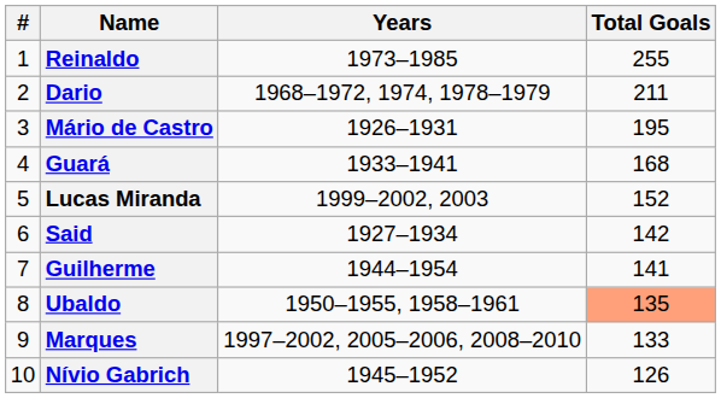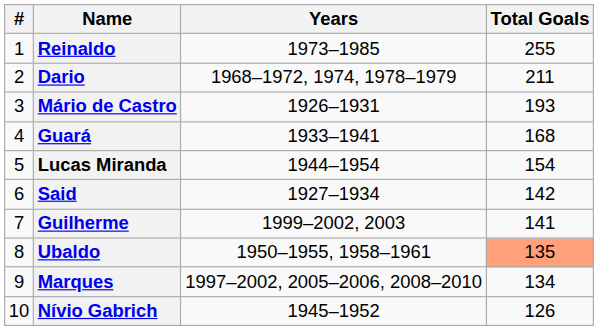 <table class="wikitable sortable plainrowheaders" style="text-align:center;">
 <tr>
 <th>#</th>
 <th>Name</th>
 <th>Years</th>
 <th>Total Goals</th>
 </tr>
 <tr>
 <td style="text-align:center;">1</td>
 <th style="text-align:left;" scope="row"> <a href='#'>Reinaldo</a></th>
 <td>1973–1985</td>
 <td>255</td>
 </tr>
 <tr>
 <td style="text-align:center;">2</td>
 <th style="text-align:left;" scope="row"> <a href='#'>Dario</a></th>
 <td>1968–1972, 1974, 1978–1979</td>
 <td>211</td>
 </tr>
 <tr>
 <td style="text-align:center;">3</td>
 <th style="text-align:left;" scope="row"> <a href='#'>Mário de Castro</a></th>
 <td>1926–1931</td>
-<td>195</td>
+<td>193</td>
 </tr>
 <tr>
 <td style="text-align:center;">4</td>
 <th style="text-align:left;" scope="row"> <a href='#'>Guará</a></th>
 <td>1933–1941</td>
 <td>168</td>
 </tr>
 <tr>
 <td style="text-align:center;">5</td>
 <th style="text-align:left;" scope="row"> Lucas Miranda</th>
-<td>1999–2002, 2003</td>
-<td>152</td>
+<td>1944–1954</td>
+<td>154</td>
 </tr>
 <tr>
 <td style="text-align:center;">6</td>
 <th style="text-align:left;" scope="row"> <a href='#'>Said</a></th>
 <td>1927–1934</td>
 <td>142</td>
 </tr>
 <tr>
 <td style="text-align:center;">7</td>
 <th style="text-align:left;" scope="row"> <a href='#'>Guilherme</a></th>
-<td>1944–1954</td>
+<td>1999–2002, 2003</td>
 <td>141</td>
 </tr>
 <tr>
 <td style="text-align:center;">8</td>
 <th style="text-align:left;" scope="row"> <a href='#'>Ubaldo</a></th>
 <td>1950–1955, 1958–1961</td>
 <td style="background: lightsalmon;">135</td>
 </tr>
 <tr>
 <td style="text-align:center;">9</td>
 <th style="text-align:left;" scope="row"> <a href='#'>Marques</a></th>
 <td>1997–2002, 2005–2006, 2008–2010</td>
-<td>133</td>
+<td>134</td>
 </tr>
 <tr>
 <td style="text-align:center;">10</td>
 <th style="text-align:left;" scope="row"> <a href='#'>Nívio Gabrich</a></th>
 <td>1945–1952</td>
 <td>126</td>
 </tr>
 </table>
